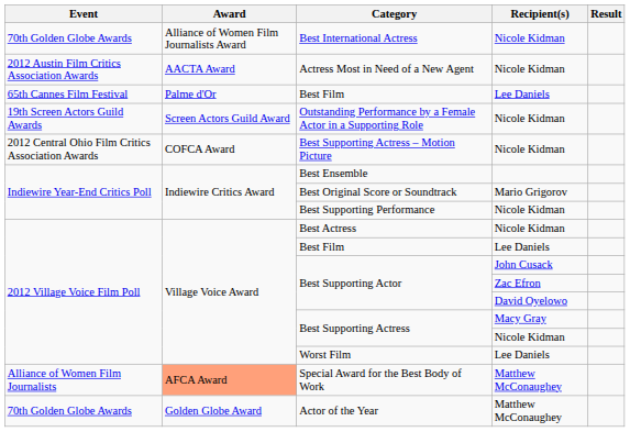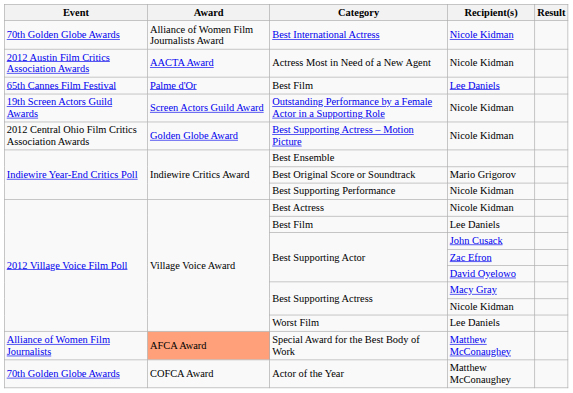 <table class="wikitable">
 <tr>
 <th>Event</th>
 <th>Award</th>
 <th>Category</th>
 <th>Recipient(s)</th>
 <th>Result</th>
 </tr>
 <tr>
 <td><a href='#'>70th Golden Globe Awards</a></td>
 <td>Alliance of Women Film Journalists Award</td>
 <td><a href='#'>Best International Actress</a></td>
 <td><a href='#'>Nicole Kidman</a></td>
 <td></td>
 </tr>
 <tr>
 <td><a href='#'>2012 Austin Film Critics Association Awards</a></td>
 <td><a href='#'>AACTA Award</a></td>
 <td>Actress Most in Need of a New Agent</td>
 <td>Nicole Kidman</td>
 <td></td>
 </tr>
 <tr>
 <td><a href='#'>65th Cannes Film Festival</a></td>
 <td><a href='#'>Palme d'Or</a></td>
 <td>Best Film</td>
 <td><a href='#'>Lee Daniels</a></td>
 <td></td>
 </tr>
 <tr>
 <td><a href='#'>19th Screen Actors Guild Awards</a></td>
 <td><a href='#'>Screen Actors Guild Award</a></td>
 <td><a href='#'>Outstanding Performance by a Female Actor in a Supporting Role</a></td>
 <td>Nicole Kidman</td>
 <td></td>
 </tr>
 <tr>
 <td>2012 Central Ohio Film Critics Association Awards</td>
-<td>COFCA Award</td>
+<td><a href='#'>Golden Globe Award</a></td>
 <td><a href='#'>Best Supporting Actress – Motion Picture</a></td>
 <td>Nicole Kidman</td>
 <td></td>
 </tr>
 <tr>
 <td rowspan=3><a href='#'>Indiewire Year-End Critics Poll</a></td>
 <td rowspan=3>Indiewire Critics Award</td>
 <td>Best Ensemble</td>
 <td></td>
 <td></td>
 </tr>
 <tr>
 <td>Best Original Score or Soundtrack</td>
 <td>Mario Grigorov</td>
 <td></td>
 </tr>
 <tr>
 <td>Best Supporting Performance</td>
 <td>Nicole Kidman</td>
 <td></td>
 </tr>
 <tr>
 <td rowspan=8><a href='#'>2012 Village Voice Film Poll</a></td>
 <td rowspan=8>Village Voice Award</td>
 <td>Best Actress</td>
 <td>Nicole Kidman</td>
 <td></td>
 </tr>
 <tr>
 <td>Best Film</td>
 <td>Lee Daniels</td>
 <td></td>
 </tr>
 <tr>
 <td rowspan=3>Best Supporting Actor</td>
 <td><a href='#'>John Cusack</a></td>
 <td></td>
 </tr>
 <tr>
 <td><a href='#'>Zac Efron</a></td>
 <td></td>
 </tr>
 <tr>
 <td><a href='#'>David Oyelowo</a></td>
 <td></td>
 </tr>
 <tr>
 <td rowspan=2>Best Supporting Actress</td>
 <td><a href='#'>Macy Gray</a></td>
 <td></td>
 </tr>
 <tr>
 <td>Nicole Kidman</td>
 <td></td>
 </tr>
 <tr>
 <td>Worst Film</td>
 <td>Lee Daniels</td>
 <td></td>
 </tr>
 <tr>
 <td><a href='#'>Alliance of Women Film Journalists</a></td>
 <td style="background: lightsalmon;">AFCA Award</td>
 <td>Special Award for the Best Body of Work</td>
 <td><a href='#'>Matthew McConaughey</a></td>
 <td></td>
 </tr>
 <tr>
 <td><a href='#'>70th Golden Globe Awards</a></td>
-<td><a href='#'>Golden Globe Award</a></td>
+<td>COFCA Award</td>
 <td>Actor of the Year</td>
 <td>Matthew McConaughey</td>
 <td></td>
 </tr>
 </table>
